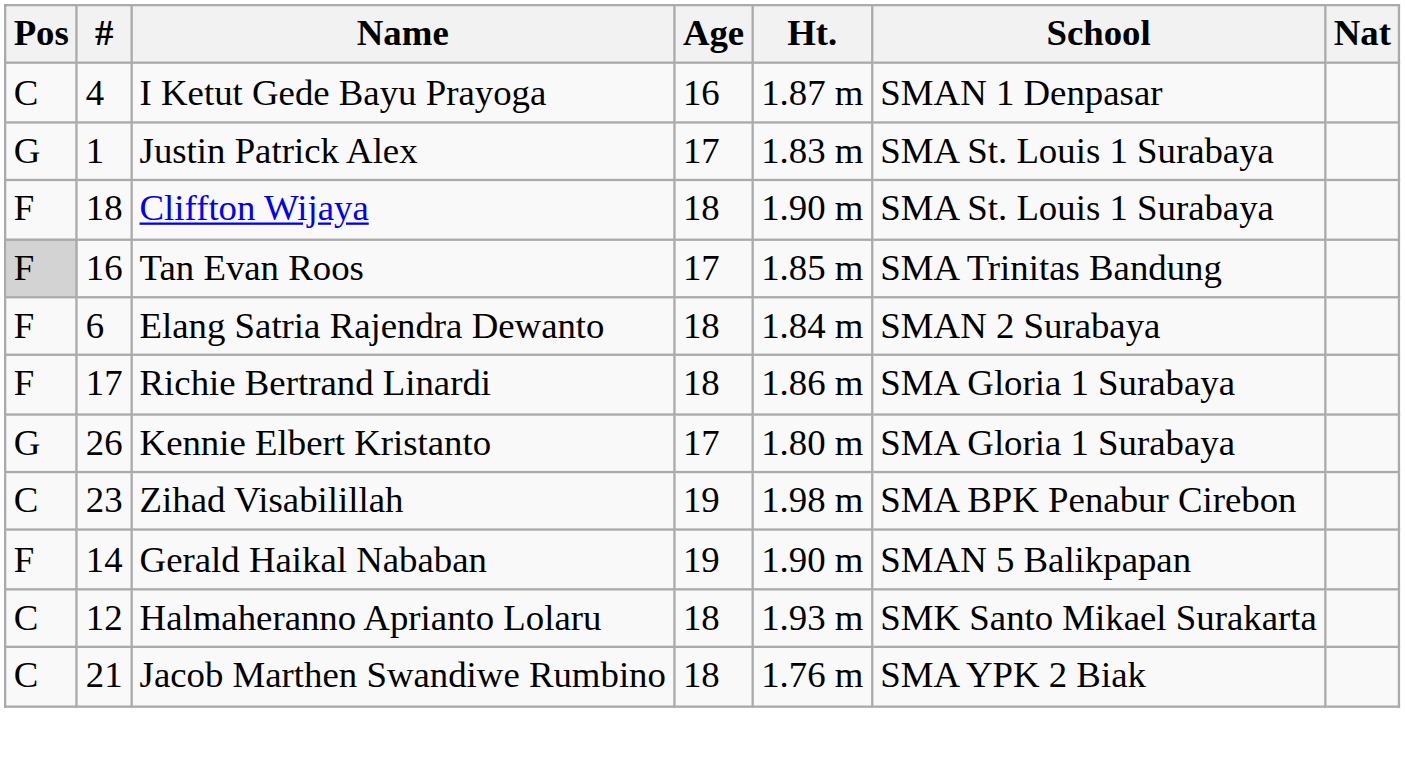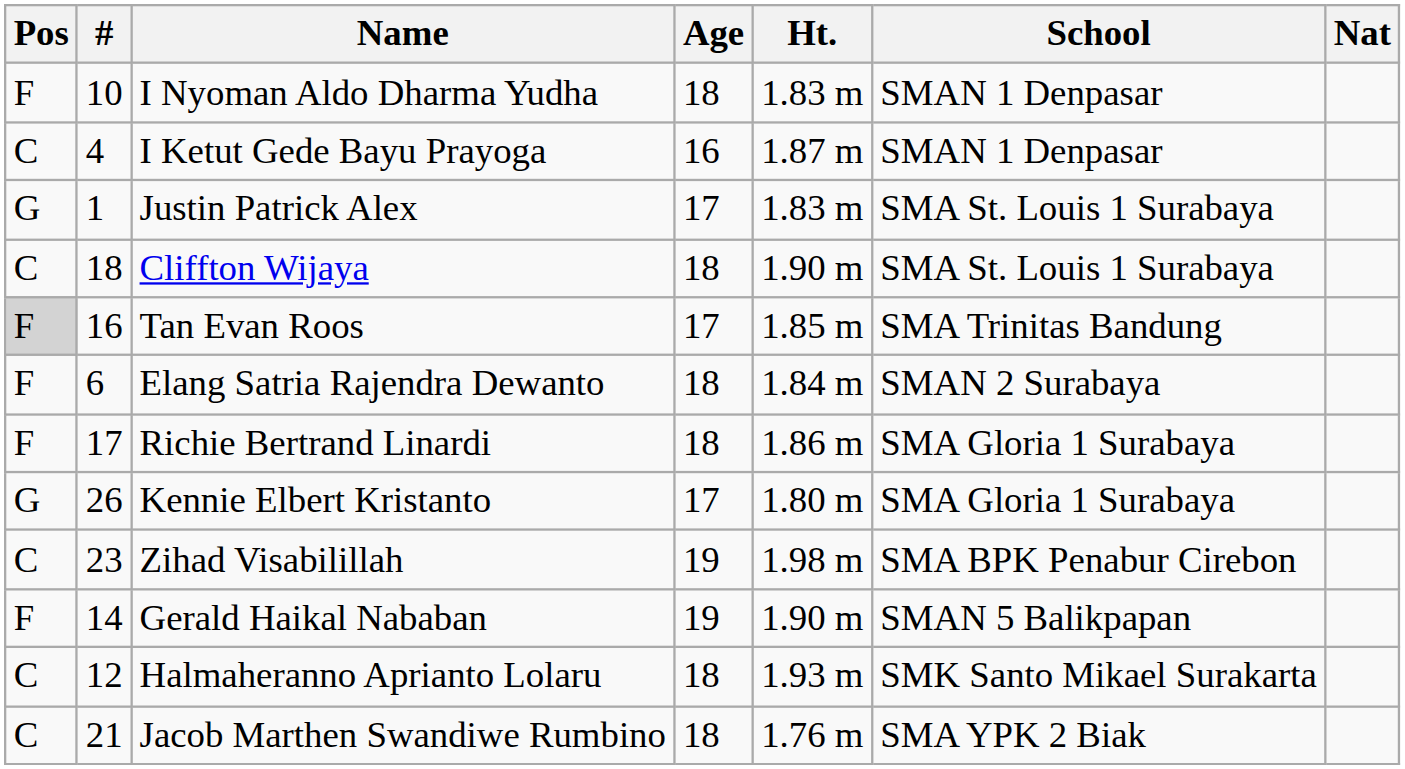 <table class="wikitable">
 <tr>
 <th>Pos</th>
 <th>#</th>
 <th>Name</th>
 <th>Age</th>
 <th>Ht.</th>
 <th>School</th>
 <th>Nat</th>
+</tr>
+<tr>
+<td>F</td>
+<td>10</td>
+<td>I Nyoman Aldo Dharma Yudha</td>
+<td>18</td>
+<td>1.83 m</td>
+<td>SMAN 1 Denpasar</td>
+<td></td>
 </tr>
 <tr>
 <td>C</td>
 <td>4</td>
 <td>I Ketut Gede Bayu Prayoga</td>
 <td>16</td>
 <td>1.87 m</td>
 <td>SMAN 1 Denpasar</td>
 <td></td>
 </tr>
 <tr>
 <td>G</td>
 <td>1</td>
 <td>Justin Patrick Alex</td>
 <td>17</td>
 <td>1.83 m</td>
 <td>SMA St. Louis 1 Surabaya</td>
 <td></td>
 </tr>
 <tr>
-<td>F</td>
+<td>C</td>
 <td>18</td>
 <td><a href='#'>Cliffton Wijaya</a></td>
 <td>18</td>
 <td>1.90 m</td>
 <td>SMA St. Louis 1 Surabaya</td>
 <td></td>
 </tr>
 <tr>
 <td style="background: lightgrey;">F</td>
 <td>16</td>
 <td>Tan Evan Roos</td>
 <td>17</td>
 <td>1.85 m</td>
 <td>SMA Trinitas Bandung</td>
 <td></td>
 </tr>
 <tr>
 <td>F</td>
 <td>6</td>
 <td>Elang Satria Rajendra Dewanto</td>
 <td>18</td>
 <td>1.84 m</td>
 <td>SMAN 2 Surabaya</td>
 <td></td>
 </tr>
 <tr>
 <td>F</td>
 <td>17</td>
 <td>Richie Bertrand Linardi</td>
 <td>18</td>
 <td>1.86 m</td>
 <td>SMA Gloria 1 Surabaya</td>
 <td></td>
 </tr>
 <tr>
 <td>G</td>
 <td>26</td>
 <td>Kennie Elbert Kristanto</td>
 <td>17</td>
 <td>1.80 m</td>
 <td>SMA Gloria 1 Surabaya</td>
 <td></td>
 </tr>
 <tr>
 <td>C</td>
 <td>23</td>
 <td>Zihad Visabilillah</td>
 <td>19</td>
 <td>1.98 m</td>
 <td>SMA BPK Penabur Cirebon</td>
 <td></td>
 </tr>
 <tr>
 <td>F</td>
 <td>14</td>
 <td>Gerald Haikal Nababan</td>
 <td>19</td>
 <td>1.90 m</td>
 <td>SMAN 5 Balikpapan</td>
 <td></td>
 </tr>
 <tr>
 <td>C</td>
 <td>12</td>
 <td>Halmaheranno Aprianto Lolaru</td>
 <td>18</td>
 <td>1.93 m</td>
 <td>SMK Santo Mikael Surakarta</td>
 <td></td>
 </tr>
 <tr>
 <td>C</td>
 <td>21</td>
 <td>Jacob Marthen Swandiwe Rumbino</td>
 <td>18</td>
 <td>1.76 m</td>
 <td>SMA YPK 2 Biak</td>
 <td></td>
 </tr>
 </table>
